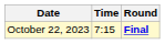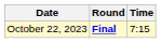 <table class="wikitable">
 <tr>
 <th>Date</th>
+<th>Round</th>
 <th>Time</th>
-<th>Round</th>
 </tr>
 <tr style=background:lemonchiffon>
 <td>October 22, 2023</td>
+<td><strong><a href='#'>Final</a></strong></td>
 <td>7:15</td>
-<td><strong><a href='#'>Final</a></strong></td>
 </tr>
 </table>
